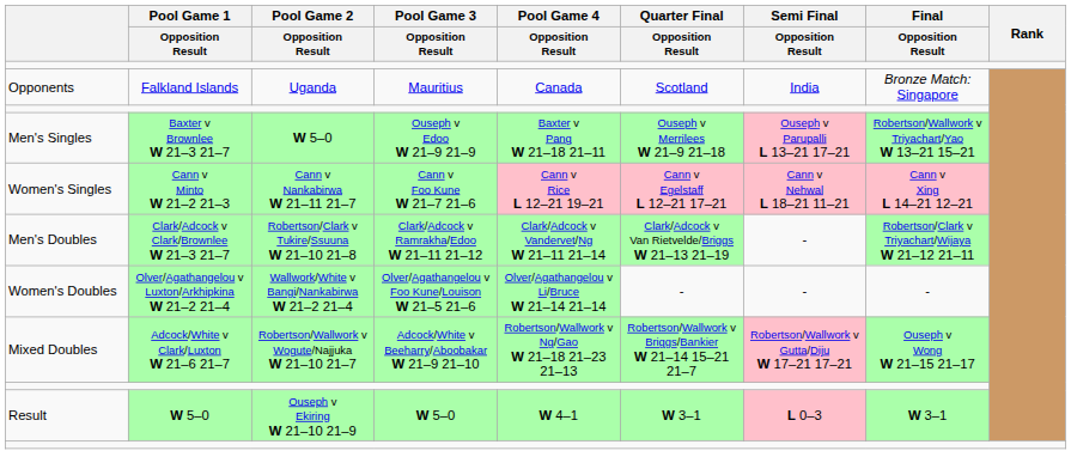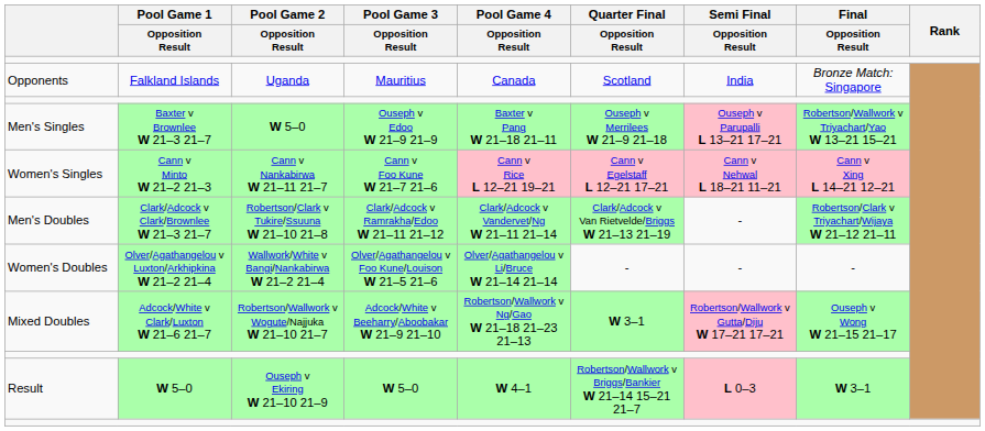 <table class=wikitable style="font-size:90%">
 <tr>
 <th rowspan="2" style="width:125px;"></th>
 <th width=125>Pool Game 1</th>
 <th width=125>Pool Game 2</th>
 <th width=125>Pool Game 3</th>
 <th width=125>Pool Game 4</th>
 <th width=125>Quarter Final</th>
 <th width=125>Semi Final</th>
 <th width=125>Final</th>
 <th rowspan="2" style="width:75px;">Rank</th>
 </tr>
 <tr>
 <th style="line-height:1em"><small>Opposition<br>Result</small></th>
 <th style="line-height:1em"><small>Opposition<br>Result</small></th>
 <th style="line-height:1em"><small>Opposition<br>Result</small></th>
 <th style="line-height:1em"><small>Opposition<br>Result</small></th>
 <th style="line-height:1em"><small>Opposition<br>Result</small></th>
 <th style="line-height:1em"><small>Opposition<br>Result</small></th>
 <th style="line-height:1em"><small>Opposition<br>Result</small></th>
 </tr>
 <tr>
 <td colspan="9" style="height:1px;;"></td>
 </tr>
 <tr>
 <td>Opponents</td>
 <td style="text-align:center;"> <a href='#'>Falkland Islands</a></td>
 <td style="text-align:center;"> <a href='#'>Uganda</a></td>
 <td style="text-align:center;"> <a href='#'>Mauritius</a></td>
 <td style="text-align:center;"> <a href='#'>Canada</a></td>
 <td style="text-align:center;"> <a href='#'>Scotland</a></td>
 <td style="text-align:center;"> <a href='#'>India</a></td>
 <td style="text-align:center;"><em>Bronze Match:</em><br> <a href='#'>Singapore</a></td>
 <td rowspan="9" style="text-align:center; background:#c96;"></td>
 </tr>
 <tr>
 <td colspan="8" style="height:1px;;"></td>
 </tr>
 <tr>
 <td>Men's Singles</td>
 <td style="text-align:center; background:#afa;"><small> <a href='#'>Baxter</a> v<br> <a href='#'>Brownlee</a></small><br><strong>W</strong> 21–3 21–7</td>
 <td style="text-align:center; background:#afa;"><strong>W</strong> 5–0</td>
 <td style="text-align:center; background:#afa;"><small> <a href='#'>Ouseph</a> v<br> <a href='#'>Edoo</a></small><br><strong>W</strong> 21–9 21–9</td>
 <td style="text-align:center; background:#afa;"><small> <a href='#'>Baxter</a> v<br> <a href='#'>Pang</a></small><br><strong>W</strong> 21–18 21–11</td>
 <td style="text-align:center; background:#afa;"><small> <a href='#'>Ouseph</a> v<br> <a href='#'>Merrilees</a></small><br><strong>W</strong> 21–9 21–18</td>
 <td style="text-align:center; background:pink;"><small> <a href='#'>Ouseph</a> v<br> <a href='#'>Parupalli</a></small><br><strong>L</strong> 13–21 17–21</td>
 <td style="text-align:center; background:#afa;"><small> <a href='#'>Robertson</a>/<a href='#'>Wallwork</a> v<br> <a href='#'>Triyachart</a>/<a href='#'>Yao</a></small><br><strong>W</strong> 13–21 15–21</td>
 </tr>
 <tr>
 <td>Women's Singles</td>
 <td style="text-align:center; background:#afa;"><small> <a href='#'>Cann</a> v<br> <a href='#'>Minto</a></small><br><strong>W</strong> 21–2 21–3</td>
 <td style="text-align:center; background:#afa;"><small> <a href='#'>Cann</a> v<br> <a href='#'>Nankabirwa</a></small><br><strong>W</strong> 21–11 21–7</td>
 <td style="text-align:center; background:#afa;"><small> <a href='#'>Cann</a> v<br> <a href='#'>Foo Kune</a></small><br><strong>W</strong> 21–7 21–6</td>
 <td style="text-align:center; background:pink;"><small> <a href='#'>Cann</a> v<br> <a href='#'>Rice</a></small><br><strong>L</strong> 12–21 19–21</td>
 <td style="text-align:center; background:pink;"><small> <a href='#'>Cann</a> v<br> <a href='#'>Egelstaff</a></small><br><strong>L</strong> 12–21 17–21</td>
 <td style="text-align:center; background:pink;"><small> <a href='#'>Cann</a> v<br> <a href='#'>Nehwal</a></small><br><strong>L</strong> 18–21 11–21</td>
 <td style="text-align:center; background:pink;"><small> <a href='#'>Cann</a> v<br> <a href='#'>Xing</a></small><br><strong>L</strong> 14–21 12–21</td>
 </tr>
 <tr>
 <td>Men's Doubles</td>
 <td style="text-align:center; background:#afa;"><small> <a href='#'>Clark</a>/<a href='#'>Adcock</a> v<br> <a href='#'>Clark</a>/<a href='#'>Brownlee</a></small><br><strong>W</strong> 21–3 21–7</td>
 <td style="text-align:center; background:#afa;"><small> <a href='#'>Robertson</a>/<a href='#'>Clark</a> v<br> <a href='#'>Tukire</a>/<a href='#'>Ssuuna</a></small><br><strong>W</strong> 21–10 21–8</td>
 <td style="text-align:center; background:#afa;"><small> <a href='#'>Clark</a>/<a href='#'>Adcock</a> v<br> <a href='#'>Ramrakha</a>/<a href='#'>Edoo</a></small><br><strong>W</strong> 21–11 21–12</td>
 <td style="text-align:center; background:#afa;"><small> <a href='#'>Clark</a>/<a href='#'>Adcock</a> v<br> <a href='#'>Vandervet</a>/<a href='#'>Ng</a></small><br><strong>W</strong> 21–11 21–14</td>
 <td style="text-align:center; background:#afa;"><small> <a href='#'>Clark</a>/<a href='#'>Adcock</a> v<br> Van Rietvelde/<a href='#'>Briggs</a></small><br><strong>W</strong> 21–13 21–19</td>
 <td style="text-align:center;">-</td>
 <td style="text-align:center; background:#afa;"><small> <a href='#'>Robertson</a>/<a href='#'>Clark</a> v<br> <a href='#'>Triyachart</a>/<a href='#'>Wijaya</a></small><br><strong>W</strong> 21–12 21–11</td>
 </tr>
 <tr>
 <td>Women's Doubles</td>
 <td style="text-align:center; background:#afa;"><small> <a href='#'>Olver</a>/<a href='#'>Agathangelou</a> v<br> <a href='#'>Luxton</a>/<a href='#'>Arkhipkina</a></small><br><strong>W</strong> 21–2 21–4</td>
 <td style="text-align:center; background:#afa;"><small> <a href='#'>Wallwork</a>/<a href='#'>White</a> v<br> <a href='#'>Bangi</a>/<a href='#'>Nankabirwa</a></small><br><strong>W</strong> 21–2 21–4</td>
 <td style="text-align:center; background:#afa;"><small> <a href='#'>Olver</a>/<a href='#'>Agathangelou</a> v<br> <a href='#'>Foo Kune</a>/<a href='#'>Louison</a></small><br><strong>W</strong> 21–5 21–6</td>
 <td style="text-align:center; background:#afa;"><small> <a href='#'>Olver</a>/<a href='#'>Agathangelou</a> v<br> <a href='#'>Li</a>/<a href='#'>Bruce</a></small><br><strong>W</strong> 21–14 21–14</td>
 <td style="text-align:center;">-</td>
 <td style="text-align:center;">-</td>
 <td style="text-align:center;">-</td>
 </tr>
 <tr>
 <td>Mixed Doubles</td>
 <td style="text-align:center; background:#afa;"><small> <a href='#'>Adcock</a>/<a href='#'>White</a> v<br> <a href='#'>Clark</a>/<a href='#'>Luxton</a></small><br><strong>W</strong> 21–6 21–7</td>
 <td style="text-align:center; background:#afa;"><small> <a href='#'>Robertson</a>/<a href='#'>Wallwork</a> v<br> <a href='#'>Wogute</a>/Najjuka</small><br><strong>W</strong> 21–10 21–7</td>
 <td style="text-align:center; background:#afa;"><small> <a href='#'>Adcock</a>/<a href='#'>White</a> v<br> <a href='#'>Beeharry</a>/<a href='#'>Aboobakar</a></small><br><strong>W</strong> 21–9 21–10</td>
 <td style="text-align:center; background:#afa;"><small> <a href='#'>Robertson</a>/<a href='#'>Wallwork</a> v<br> <a href='#'>Ng</a>/<a href='#'>Gao</a></small><br><strong>W</strong> 21–18 21–23 21–13</td>
-<td style="text-align:center; background:#afa;"><small> <a href='#'>Robertson</a>/<a href='#'>Wallwork</a> v<br> <a href='#'>Briggs</a>/<a href='#'>Bankier</a></small><br><strong>W</strong> 21–14 15–21 21–7</td>
+<td style="text-align:center; background:#afa;"><strong>W</strong> 3–1</td>
 <td style="text-align:center; background:pink;"><small> <a href='#'>Robertson</a>/<a href='#'>Wallwork</a> v<br> <a href='#'>Gutta</a>/<a href='#'>Diju</a></small><br><strong>W</strong> 17–21 17–21</td>
 <td style="text-align:center; background:#afa;"><small> <a href='#'>Ouseph</a> v<br> <a href='#'>Wong</a></small><br><strong>W</strong> 21–15 21–17</td>
 </tr>
 <tr>
 <td colspan="8" style="height:1px;;"></td>
 </tr>
 <tr>
 <td>Result</td>
 <td style="text-align:center; background:#afa;"><strong>W</strong> 5–0</td>
 <td style="text-align:center; background:#afa;"><small> <a href='#'>Ouseph</a> v<br> <a href='#'>Ekiring</a></small><br><strong>W</strong> 21–10 21–9</td>
 <td style="text-align:center; background:#afa;"><strong>W</strong> 5–0</td>
 <td style="text-align:center; background:#afa;"><strong>W</strong> 4–1</td>
-<td style="text-align:center; background:#afa;"><strong>W</strong> 3–1</td>
+<td style="text-align:center; background:#afa;"><small> <a href='#'>Robertson</a>/<a href='#'>Wallwork</a> v<br> <a href='#'>Briggs</a>/<a href='#'>Bankier</a></small><br><strong>W</strong> 21–14 15–21 21–7</td>
 <td style="text-align:center; background:pink;"><strong>L</strong> 0–3</td>
 <td style="text-align:center; background:#afa;"><strong>W</strong> 3–1</td>
 </tr>
 <tr>
 <td colspan="9" style="height:1px;;"></td>
 </tr>
 </table>
